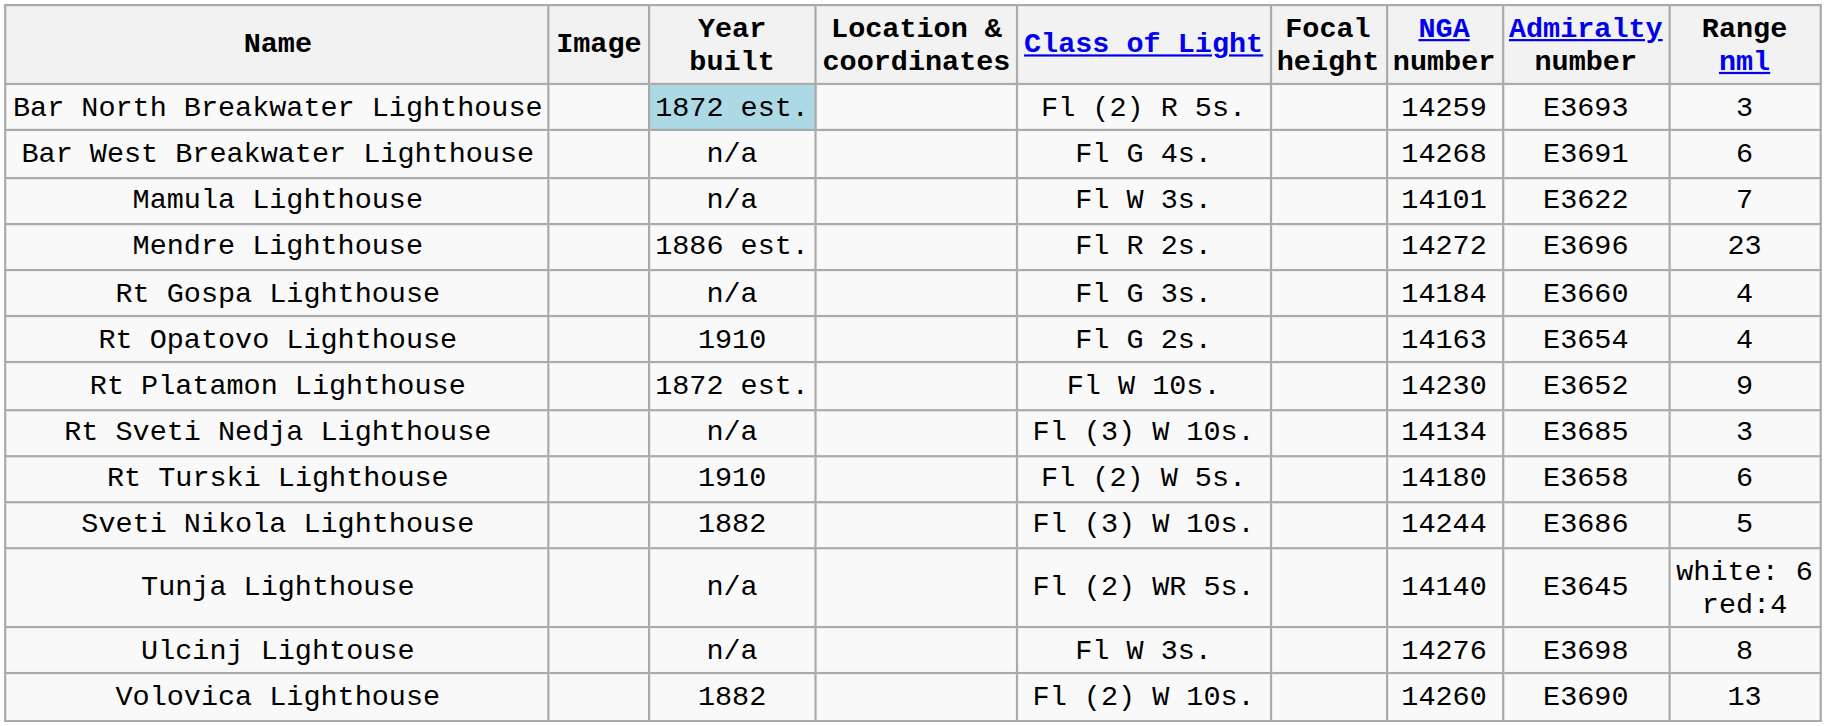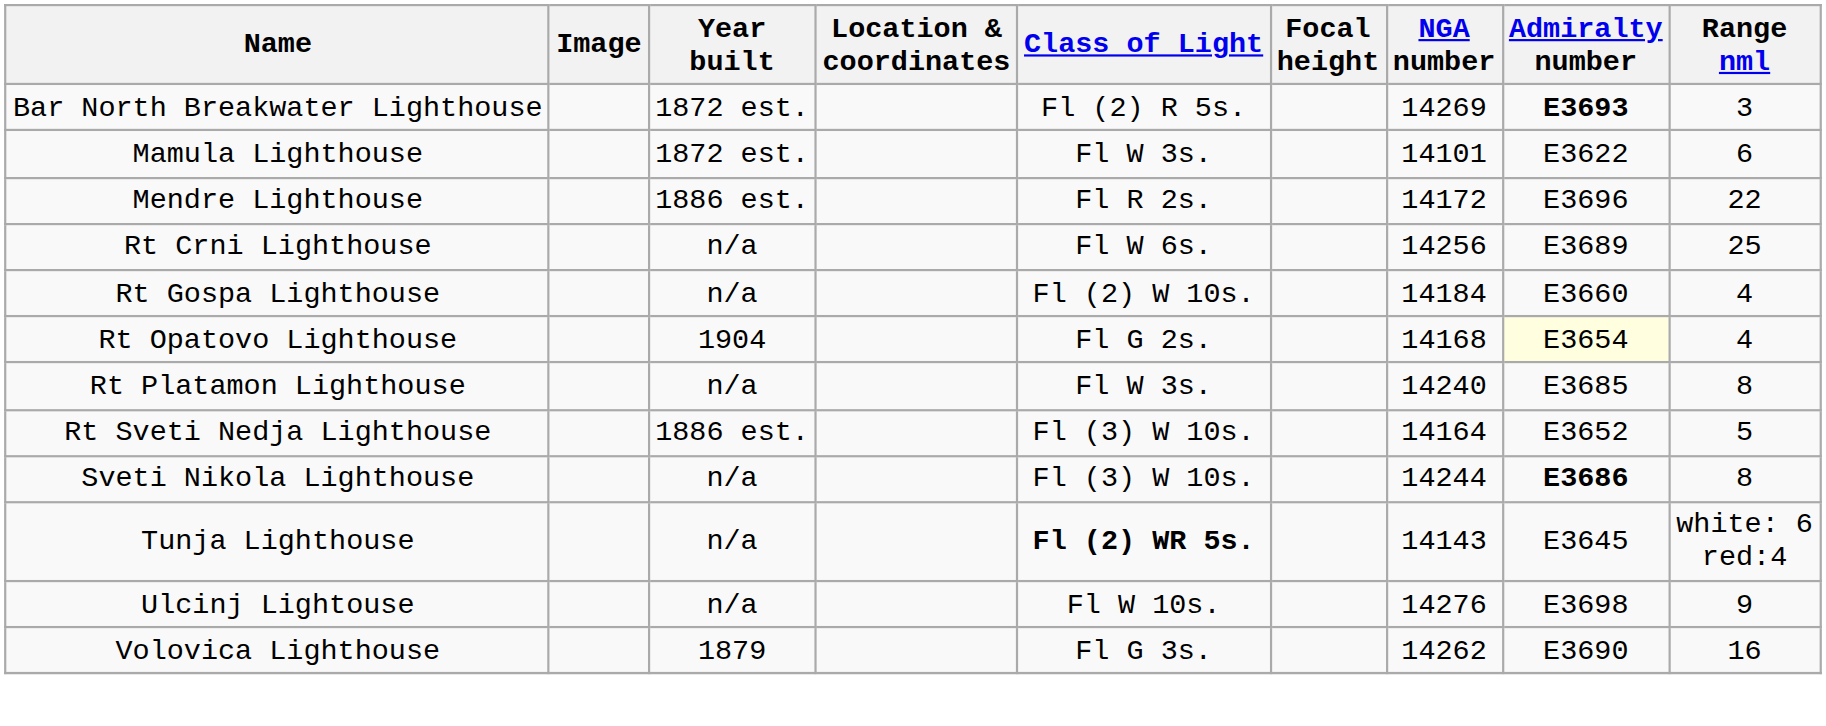 <table class="wikitable sortable" style="margin:auto;text-align:center">
 <tr>
 <th>Name</th>
 <th>Image</th>
 <th>Year<br>built</th>
 <th>Location &<br> coordinates</th>
 <th><a href='#'>Class of Light</a></th>
 <th>Focal<br>height</th>
 <th><a href='#'>NGA</a><br>number</th>
 <th><a href='#'>Admiralty</a><br>number</th>
 <th>Range<br><a href='#'>nml</a></th>
 </tr>
 <tr>
 <td>Bar North Breakwater Lighthouse</td>
 <td></td>
-<td style="background: lightblue;">1872 est.</td>
+<td>1872 est.</td>
 <td></td>
 <td>Fl (2) R 5s.</td>
 <td></td>
-<td>14259</td>
-<td>E3693</td>
+<td>14269</td>
+<td><strong>E3693</strong></td>
 <td>3</td>
-</tr>
-<tr>
-<td>Bar West Breakwater Lighthouse</td>
-<td></td>
-<td>n/a</td>
-<td></td>
-<td>Fl G 4s.</td>
-<td></td>
-<td>14268</td>
-<td>E3691</td>
-<td>6</td>
 </tr>
 <tr>
 <td>Mamula Lighthouse</td>
 <td></td>
-<td>n/a</td>
+<td>1872 est.</td>
 <td></td>
 <td>Fl W 3s.</td>
 <td></td>
 <td>14101</td>
 <td>E3622</td>
-<td>7</td>
+<td>6</td>
 </tr>
 <tr>
 <td>Mendre Lighthouse</td>
 <td></td>
 <td>1886 est.</td>
 <td></td>
 <td>Fl R 2s.</td>
 <td></td>
-<td>14272</td>
+<td>14172</td>
 <td>E3696</td>
-<td>23</td>
+<td>22</td>
+</tr>
+<tr>
+<td>Rt Crni Lighthouse</td>
+<td></td>
+<td>n/a</td>
+<td></td>
+<td>Fl W 6s.</td>
+<td></td>
+<td>14256</td>
+<td>E3689</td>
+<td>25</td>
 </tr>
 <tr>
 <td>Rt Gospa Lighthouse</td>
 <td></td>
 <td>n/a</td>
 <td></td>
-<td>Fl G 3s.</td>
+<td>Fl (2) W 10s.</td>
 <td></td>
 <td>14184</td>
 <td>E3660</td>
 <td>4</td>
 </tr>
 <tr>
 <td>Rt Opatovo Lighthouse</td>
 <td></td>
-<td>1910</td>
+<td>1904</td>
 <td></td>
 <td>Fl G 2s.</td>
 <td></td>
-<td>14163</td>
-<td>E3654</td>
+<td>14168</td>
+<td style="background: lightyellow;">E3654</td>
 <td>4</td>
 </tr>
 <tr>
 <td>Rt Platamon Lighthouse</td>
 <td></td>
-<td>1872 est.</td>
+<td>n/a</td>
 <td></td>
-<td>Fl W 10s.</td>
+<td>Fl W 3s.</td>
 <td></td>
-<td>14230</td>
-<td>E3652</td>
-<td>9</td>
+<td>14240</td>
+<td>E3685</td>
+<td>8</td>
 </tr>
 <tr>
 <td>Rt Sveti Nedja Lighthouse</td>
+<td></td>
+<td>1886 est.</td>
+<td></td>
+<td>Fl (3) W 10s.</td>
+<td></td>
+<td>14164</td>
+<td>E3652</td>
+<td>5</td>
+</tr>
+<tr>
+<td>Sveti Nikola Lighthouse</td>
 <td></td>
 <td>n/a</td>
 <td></td>
 <td>Fl (3) W 10s.</td>
 <td></td>
-<td>14134</td>
-<td>E3685</td>
-<td>3</td>
-</tr>
-<tr>
-<td>Rt Turski Lighthouse</td>
-<td></td>
-<td>1910</td>
-<td></td>
-<td>Fl (2) W 5s.</td>
-<td></td>
-<td>14180</td>
-<td>E3658</td>
-<td>6</td>
-</tr>
-<tr>
-<td>Sveti Nikola Lighthouse</td>
-<td></td>
-<td>1882</td>
-<td></td>
-<td>Fl (3) W 10s.</td>
-<td></td>
 <td>14244</td>
-<td>E3686</td>
-<td>5</td>
+<td><strong>E3686</strong></td>
+<td>8</td>
 </tr>
 <tr>
 <td>Tunja Lighthouse</td>
 <td></td>
 <td>n/a</td>
 <td></td>
-<td>Fl (2) WR 5s.</td>
+<td><strong>Fl (2) WR 5s.</strong></td>
 <td></td>
-<td>14140</td>
+<td>14143</td>
 <td>E3645</td>
 <td>white: 6<br>red:4</td>
 </tr>
 <tr>
 <td>Ulcinj Lightouse</td>
 <td></td>
 <td>n/a</td>
 <td></td>
-<td>Fl W 3s.</td>
+<td>Fl W 10s.</td>
 <td></td>
 <td>14276</td>
 <td>E3698</td>
-<td>8</td>
+<td>9</td>
 </tr>
 <tr>
 <td>Volovica Lighthouse</td>
 <td></td>
-<td>1882</td>
+<td>1879</td>
 <td></td>
-<td>Fl (2) W 10s.</td>
+<td>Fl G 3s.</td>
 <td></td>
-<td>14260</td>
+<td>14262</td>
 <td>E3690</td>
-<td>13</td>
+<td>16</td>
 </tr>
 <tr>
 </tr>
 </table>
